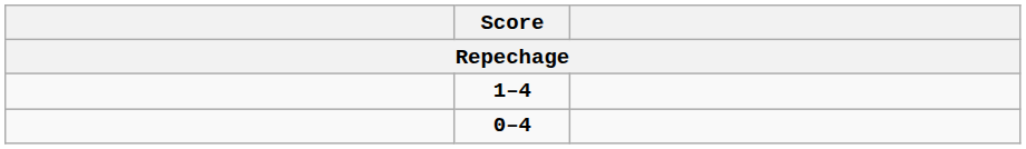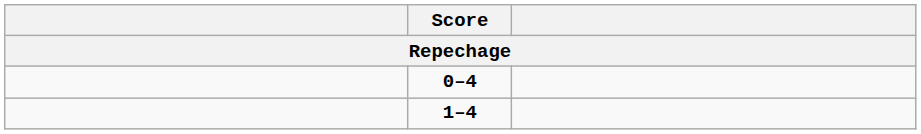 <table class="wikitable" style="text-align: left;">
 <tr>
 <th align="right" width="270"></th>
 <th width="65">Score</th>
 <th align="left" width="270"></th>
 </tr>
 <tr>
 <th colspan="3">Repechage</th>
 </tr>
 <tr>
 <td></td>
-<td align=center><strong>1–4</strong></td>
+<td align=center><strong>0–4</strong></td>
 <td><strong></strong></td>
 </tr>
 <tr>
 <td></td>
-<td align=center><strong>0–4</strong></td>
+<td align=center><strong>1–4</strong></td>
 <td><strong></strong></td>
 </tr>
 </table>
